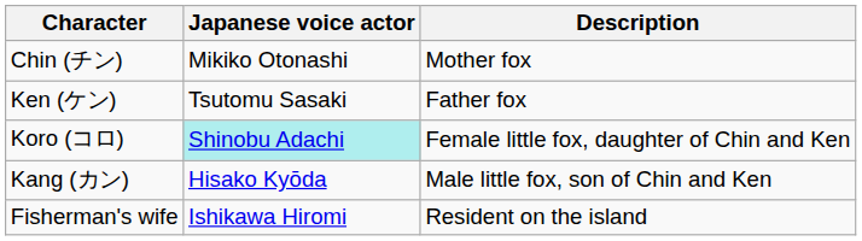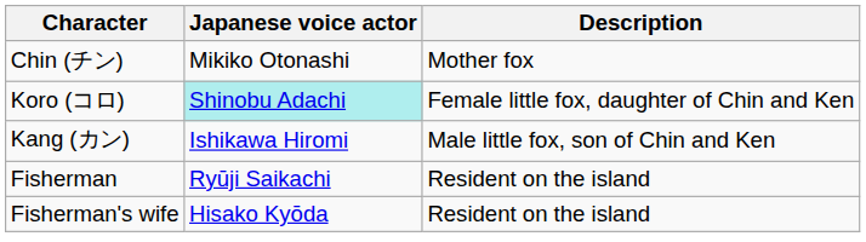 <table class="wikitable">
 <tr>
 <th>Character</th>
 <th>Japanese voice actor</th>
 <th>Description</th>
 </tr>
 <tr>
 <td>Chin (チン)</td>
 <td>Mikiko Otonashi</td>
 <td>Mother fox</td>
 </tr>
 <tr>
-<td>Ken (ケン)</td>
-<td>Tsutomu Sasaki</td>
-<td>Father fox</td>
-</tr>
-<tr>
 <td>Koro (コロ)</td>
 <td style="background: paleturquoise;"><a href='#'>Shinobu Adachi</a></td>
 <td>Female little fox, daughter of Chin and Ken</td>
 </tr>
 <tr>
 <td>Kang (カン)</td>
-<td><a href='#'>Hisako Kyōda</a></td>
+<td><a href='#'>Ishikawa Hiromi</a></td>
 <td>Male little fox, son of Chin and Ken</td>
 </tr>
 <tr>
+<td>Fisherman</td>
+<td><a href='#'>Ryūji Saikachi</a></td>
+<td>Resident on the island</td>
+</tr>
+<tr>
 <td>Fisherman's wife</td>
-<td><a href='#'>Ishikawa Hiromi</a></td>
+<td><a href='#'>Hisako Kyōda</a></td>
 <td>Resident on the island</td>
 </tr>
 </table>
